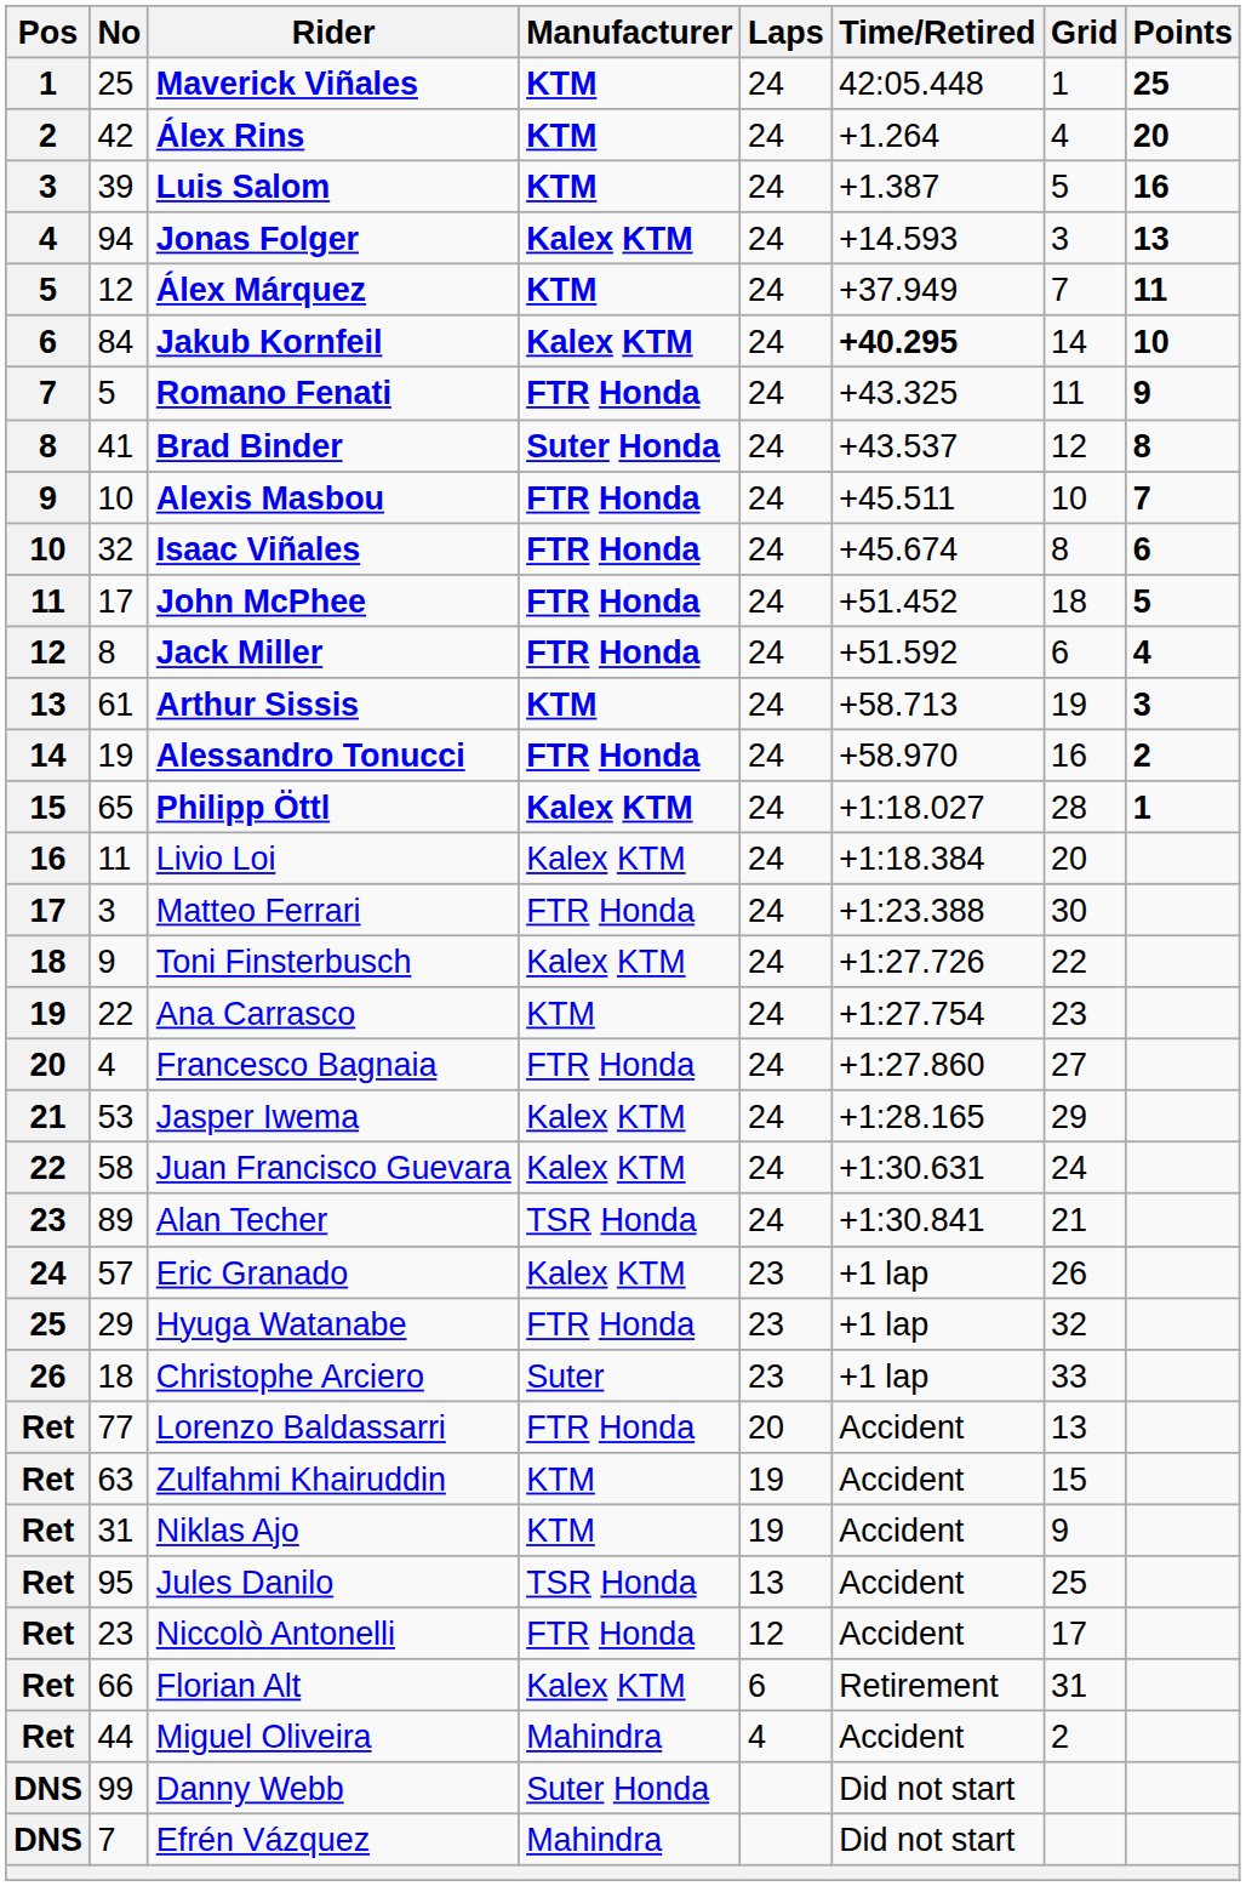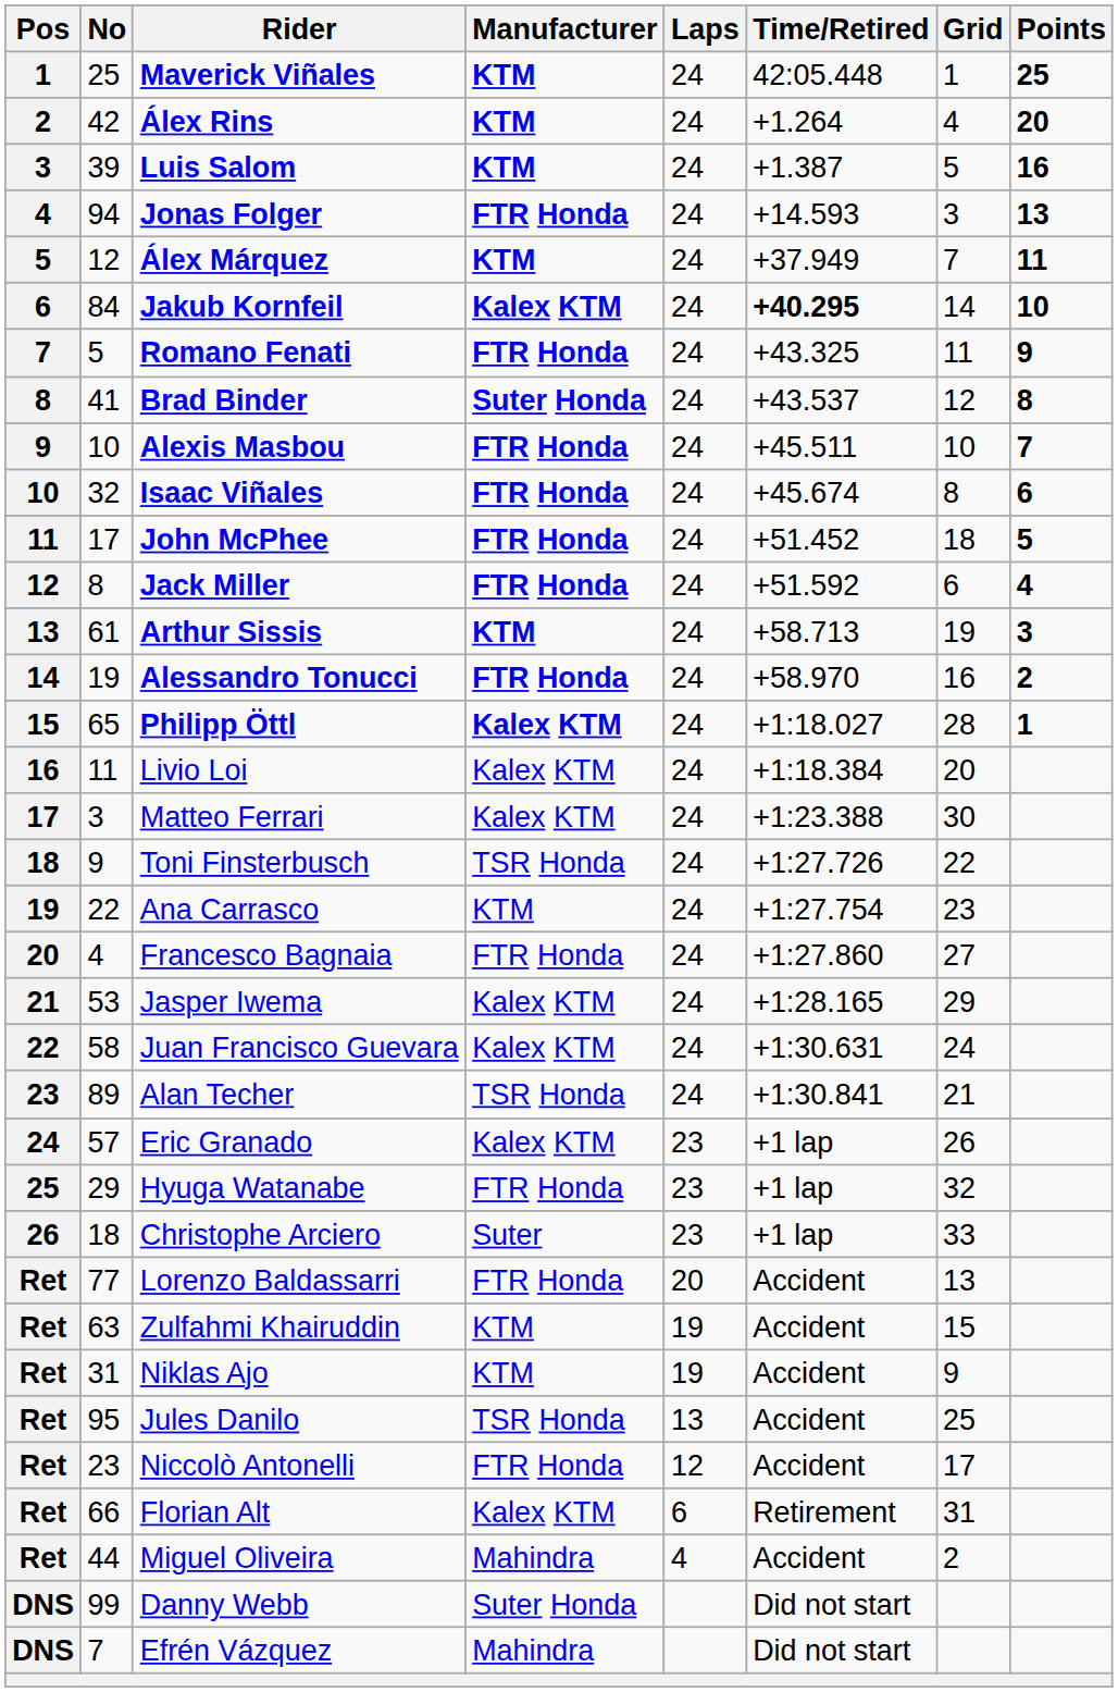 <table class="wikitable" style="font-size: 95%;">
 <tr>
 <th>Pos</th>
 <th>No</th>
 <th>Rider</th>
 <th>Manufacturer</th>
 <th>Laps</th>
 <th>Time/Retired</th>
 <th>Grid</th>
 <th>Points</th>
 </tr>
 <tr>
 <th>1</th>
 <td>25</td>
 <td> <strong><a href='#'>Maverick Viñales</a></strong></td>
 <td><strong><a href='#'>KTM</a></strong></td>
 <td>24</td>
 <td>42:05.448</td>
 <td>1</td>
 <td><strong>25</strong></td>
 </tr>
 <tr>
 <th>2</th>
 <td>42</td>
 <td> <strong><a href='#'>Álex Rins</a></strong></td>
 <td><strong><a href='#'>KTM</a></strong></td>
 <td>24</td>
 <td>+1.264</td>
 <td>4</td>
 <td><strong>20</strong></td>
 </tr>
 <tr>
 <th>3</th>
 <td>39</td>
 <td> <strong><a href='#'>Luis Salom</a></strong></td>
 <td><strong><a href='#'>KTM</a></strong></td>
 <td>24</td>
 <td>+1.387</td>
 <td>5</td>
 <td><strong>16</strong></td>
 </tr>
 <tr>
 <th>4</th>
 <td>94</td>
 <td> <strong><a href='#'>Jonas Folger</a></strong></td>
-<td><strong><a href='#'>Kalex</a> <a href='#'>KTM</a></strong></td>
+<td><strong><a href='#'>FTR</a> <a href='#'>Honda</a></strong></td>
 <td>24</td>
 <td>+14.593</td>
 <td>3</td>
 <td><strong>13</strong></td>
 </tr>
 <tr>
 <th>5</th>
 <td>12</td>
 <td> <strong><a href='#'>Álex Márquez</a></strong></td>
 <td><strong><a href='#'>KTM</a></strong></td>
 <td>24</td>
 <td>+37.949</td>
 <td>7</td>
 <td><strong>11</strong></td>
 </tr>
 <tr>
 <th>6</th>
 <td>84</td>
 <td> <strong><a href='#'>Jakub Kornfeil</a></strong></td>
 <td><strong><a href='#'>Kalex</a> <a href='#'>KTM</a></strong></td>
 <td>24</td>
 <td><strong>+40.295</strong></td>
 <td>14</td>
 <td><strong>10</strong></td>
 </tr>
 <tr>
 <th>7</th>
 <td>5</td>
 <td> <strong><a href='#'>Romano Fenati</a></strong></td>
 <td><strong><a href='#'>FTR</a> <a href='#'>Honda</a></strong></td>
 <td>24</td>
 <td>+43.325</td>
 <td>11</td>
 <td><strong>9</strong></td>
 </tr>
 <tr>
 <th>8</th>
 <td>41</td>
 <td> <strong><a href='#'>Brad Binder</a></strong></td>
 <td><strong><a href='#'>Suter</a> <a href='#'>Honda</a></strong></td>
 <td>24</td>
 <td>+43.537</td>
 <td>12</td>
 <td><strong>8</strong></td>
 </tr>
 <tr>
 <th>9</th>
 <td>10</td>
 <td> <strong><a href='#'>Alexis Masbou</a></strong></td>
 <td><strong><a href='#'>FTR</a> <a href='#'>Honda</a></strong></td>
 <td>24</td>
 <td>+45.511</td>
 <td>10</td>
 <td><strong>7</strong></td>
 </tr>
 <tr>
 <th>10</th>
 <td>32</td>
 <td> <strong><a href='#'>Isaac Viñales</a></strong></td>
 <td><strong><a href='#'>FTR</a> <a href='#'>Honda</a></strong></td>
 <td>24</td>
 <td>+45.674</td>
 <td>8</td>
 <td><strong>6</strong></td>
 </tr>
 <tr>
 <th>11</th>
 <td>17</td>
 <td> <strong><a href='#'>John McPhee</a></strong></td>
 <td><strong><a href='#'>FTR</a> <a href='#'>Honda</a></strong></td>
 <td>24</td>
 <td>+51.452</td>
 <td>18</td>
 <td><strong>5</strong></td>
 </tr>
 <tr>
 <th>12</th>
 <td>8</td>
 <td> <strong><a href='#'>Jack Miller</a></strong></td>
 <td><strong><a href='#'>FTR</a> <a href='#'>Honda</a></strong></td>
 <td>24</td>
 <td>+51.592</td>
 <td>6</td>
 <td><strong>4</strong></td>
 </tr>
 <tr>
 <th>13</th>
 <td>61</td>
 <td> <strong><a href='#'>Arthur Sissis</a></strong></td>
 <td><strong><a href='#'>KTM</a></strong></td>
 <td>24</td>
 <td>+58.713</td>
 <td>19</td>
 <td><strong>3</strong></td>
 </tr>
 <tr>
 <th>14</th>
 <td>19</td>
 <td> <strong><a href='#'>Alessandro Tonucci</a></strong></td>
 <td><strong><a href='#'>FTR</a> <a href='#'>Honda</a></strong></td>
 <td>24</td>
 <td>+58.970</td>
 <td>16</td>
 <td><strong>2</strong></td>
 </tr>
 <tr>
 <th>15</th>
 <td>65</td>
 <td> <strong><a href='#'>Philipp Öttl</a></strong></td>
 <td><strong><a href='#'>Kalex</a> <a href='#'>KTM</a></strong></td>
 <td>24</td>
 <td>+1:18.027</td>
 <td>28</td>
 <td><strong>1</strong></td>
 </tr>
 <tr>
 <th>16</th>
 <td>11</td>
 <td> <a href='#'>Livio Loi</a></td>
 <td><a href='#'>Kalex</a> <a href='#'>KTM</a></td>
 <td>24</td>
 <td>+1:18.384</td>
 <td>20</td>
 <td></td>
 </tr>
 <tr>
 <th>17</th>
 <td>3</td>
 <td> <a href='#'>Matteo Ferrari</a></td>
-<td><a href='#'>FTR</a> <a href='#'>Honda</a></td>
+<td><a href='#'>Kalex</a> <a href='#'>KTM</a></td>
 <td>24</td>
 <td>+1:23.388</td>
 <td>30</td>
 <td></td>
 </tr>
 <tr>
 <th>18</th>
 <td>9</td>
 <td> <a href='#'>Toni Finsterbusch</a></td>
-<td><a href='#'>Kalex</a> <a href='#'>KTM</a></td>
+<td><a href='#'>TSR</a> <a href='#'>Honda</a></td>
 <td>24</td>
 <td>+1:27.726</td>
 <td>22</td>
 <td></td>
 </tr>
 <tr>
 <th>19</th>
 <td>22</td>
 <td> <a href='#'>Ana Carrasco</a></td>
 <td><a href='#'>KTM</a></td>
 <td>24</td>
 <td>+1:27.754</td>
 <td>23</td>
 <td></td>
 </tr>
 <tr>
 <th>20</th>
 <td>4</td>
 <td> <a href='#'>Francesco Bagnaia</a></td>
 <td><a href='#'>FTR</a> <a href='#'>Honda</a></td>
 <td>24</td>
 <td>+1:27.860</td>
 <td>27</td>
 <td></td>
 </tr>
 <tr>
 <th>21</th>
 <td>53</td>
 <td> <a href='#'>Jasper Iwema</a></td>
 <td><a href='#'>Kalex</a> <a href='#'>KTM</a></td>
 <td>24</td>
 <td>+1:28.165</td>
 <td>29</td>
 <td></td>
 </tr>
 <tr>
 <th>22</th>
 <td>58</td>
 <td> <a href='#'>Juan Francisco Guevara</a></td>
 <td><a href='#'>Kalex</a> <a href='#'>KTM</a></td>
 <td>24</td>
 <td>+1:30.631</td>
 <td>24</td>
 <td></td>
 </tr>
 <tr>
 <th>23</th>
 <td>89</td>
 <td> <a href='#'>Alan Techer</a></td>
 <td><a href='#'>TSR</a> <a href='#'>Honda</a></td>
 <td>24</td>
 <td>+1:30.841</td>
 <td>21</td>
 <td></td>
 </tr>
 <tr>
 <th>24</th>
 <td>57</td>
 <td> <a href='#'>Eric Granado</a></td>
 <td><a href='#'>Kalex</a> <a href='#'>KTM</a></td>
 <td>23</td>
 <td>+1 lap</td>
 <td>26</td>
 <td></td>
 </tr>
 <tr>
 <th>25</th>
 <td>29</td>
 <td> <a href='#'>Hyuga Watanabe</a></td>
 <td><a href='#'>FTR</a> <a href='#'>Honda</a></td>
 <td>23</td>
 <td>+1 lap</td>
 <td>32</td>
 <td></td>
 </tr>
 <tr>
 <th>26</th>
 <td>18</td>
 <td> <a href='#'>Christophe Arciero</a></td>
 <td><a href='#'>Suter</a></td>
 <td>23</td>
 <td>+1 lap</td>
 <td>33</td>
 <td></td>
 </tr>
 <tr>
 <th>Ret</th>
 <td>77</td>
 <td> <a href='#'>Lorenzo Baldassarri</a></td>
 <td><a href='#'>FTR</a> <a href='#'>Honda</a></td>
 <td>20</td>
 <td>Accident</td>
 <td>13</td>
 <td></td>
 </tr>
 <tr>
 <th>Ret</th>
 <td>63</td>
 <td> <a href='#'>Zulfahmi Khairuddin</a></td>
 <td><a href='#'>KTM</a></td>
 <td>19</td>
 <td>Accident</td>
 <td>15</td>
 <td></td>
 </tr>
 <tr>
 <th>Ret</th>
 <td>31</td>
 <td> <a href='#'>Niklas Ajo</a></td>
 <td><a href='#'>KTM</a></td>
 <td>19</td>
 <td>Accident</td>
 <td>9</td>
 <td></td>
 </tr>
 <tr>
 <th>Ret</th>
 <td>95</td>
 <td> <a href='#'>Jules Danilo</a></td>
 <td><a href='#'>TSR</a> <a href='#'>Honda</a></td>
 <td>13</td>
 <td>Accident</td>
 <td>25</td>
 <td></td>
 </tr>
 <tr>
 <th>Ret</th>
 <td>23</td>
 <td> <a href='#'>Niccolò Antonelli</a></td>
 <td><a href='#'>FTR</a> <a href='#'>Honda</a></td>
 <td>12</td>
 <td>Accident</td>
 <td>17</td>
 <td></td>
 </tr>
 <tr>
 <th>Ret</th>
 <td>66</td>
 <td> <a href='#'>Florian Alt</a></td>
 <td><a href='#'>Kalex</a> <a href='#'>KTM</a></td>
 <td>6</td>
 <td>Retirement</td>
 <td>31</td>
 <td></td>
 </tr>
 <tr>
 <th>Ret</th>
 <td>44</td>
 <td> <a href='#'>Miguel Oliveira</a></td>
 <td><a href='#'>Mahindra</a></td>
 <td>4</td>
 <td>Accident</td>
 <td>2</td>
 <td></td>
 </tr>
 <tr>
 <th>DNS</th>
 <td>99</td>
 <td> <a href='#'>Danny Webb</a></td>
 <td><a href='#'>Suter</a> <a href='#'>Honda</a></td>
 <td></td>
 <td>Did not start</td>
 <td></td>
 <td></td>
 </tr>
 <tr>
 <th>DNS</th>
 <td>7</td>
 <td> <a href='#'>Efrén Vázquez</a></td>
 <td><a href='#'>Mahindra</a></td>
 <td></td>
 <td>Did not start</td>
 <td></td>
 <td></td>
 </tr>
 <tr>
 <th colspan=8></th>
 </tr>
 </table>
